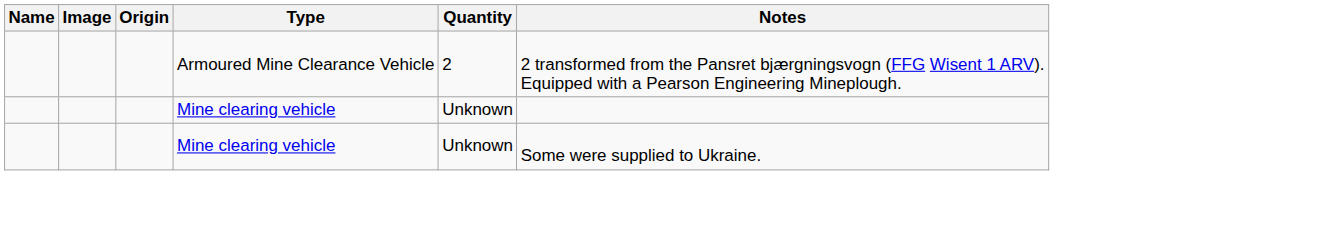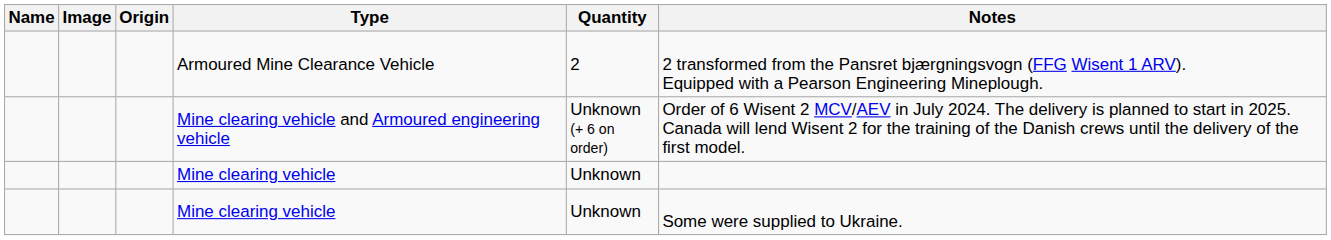 <table class="wikitable">
 <tr>
 <th>Name</th>
 <th>Image</th>
 <th>Origin</th>
 <th>Type</th>
 <th>Quantity</th>
 <th>Notes</th>
 </tr>
 <tr>
 <td></td>
 <td></td>
 <td></td>
 <td>Armoured Mine Clearance Vehicle</td>
 <td>2</td>
 <td><br>2 transformed from the Pansret bjærgningsvogn (<a href='#'>FFG</a> <a href='#'>Wisent 1 ARV</a>).<br>Equipped with a Pearson Engineering Mineplough.</td>
 </tr>
 <tr>
 <td></td>
 <td></td>
+<td></td>
+<td><a href='#'>Mine clearing vehicle</a> and <a href='#'>Armoured engineering vehicle</a></td>
+<td>Unknown<br><small>(+ 6 on order)</small></td>
+<td>Order of 6 Wisent 2 <a href='#'>MCV</a>/<a href='#'>AEV</a> in July 2024. The delivery is planned to start in 2025.<br>Canada will lend Wisent 2 for the training of the Danish crews until the delivery of the first model.</td>
+</tr>
+<tr>
+<td></td>
+<td></td>
 <td><br></td>
 <td><a href='#'>Mine clearing vehicle</a></td>
 <td>Unknown</td>
 <td></td>
 </tr>
 <tr>
 <td></td>
 <td></td>
 <td></td>
 <td><a href='#'>Mine clearing vehicle</a></td>
 <td>Unknown</td>
 <td><br>Some were supplied to Ukraine.</td>
 </tr>
 </table>
